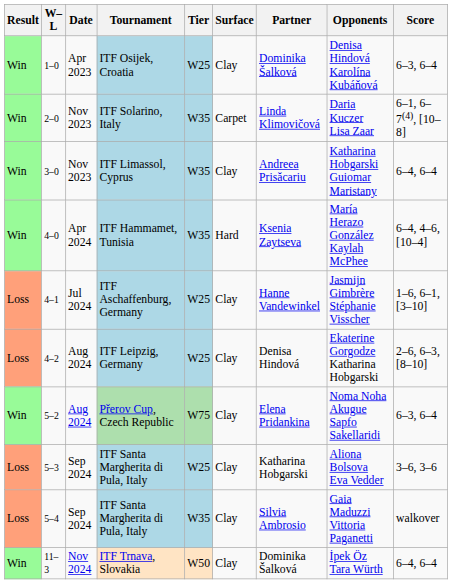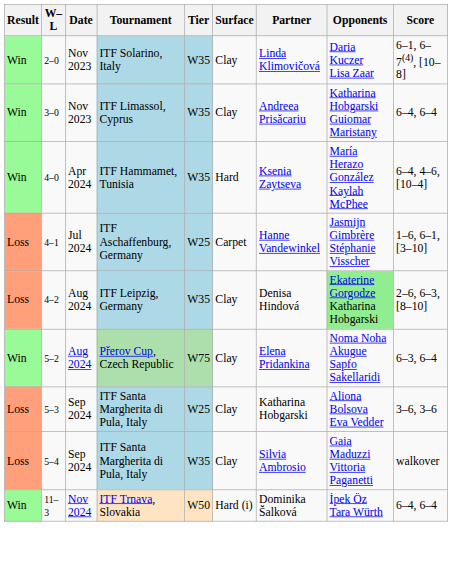 <table class="sortable wikitable">
 <tr>
 <th>Result</th>
 <th class="unsortable">W–L</th>
 <th>Date</th>
 <th>Tournament</th>
 <th>Tier</th>
 <th>Surface</th>
 <th>Partner</th>
 <th>Opponents</th>
 <th class="unsortable">Score</th>
 </tr>
 <tr>
 <td style="background:#98FB98;">Win</td>
-<td><small>1–0</small></td>
-<td>Apr 2023</td>
-<td style="background:lightblue;">ITF Osijek, Croatia</td>
-<td style="background:lightblue;">W25</td>
-<td>Clay</td>
-<td> <a href='#'>Dominika Šalková</a></td>
-<td> <a href='#'>Denisa Hindová</a> <br>  <a href='#'>Karolína Kubáňová</a></td>
-<td>6–3, 6–4</td>
-</tr>
-<tr>
-<td style="background:#98FB98;">Win</td>
 <td><small>2–0</small></td>
 <td>Nov 2023</td>
 <td style="background:lightblue;">ITF Solarino, Italy</td>
 <td style="background:lightblue;">W35</td>
-<td>Carpet</td>
+<td>Clay</td>
 <td> <a href='#'>Linda Klimovičová</a></td>
 <td> <a href='#'>Daria Kuczer</a> <br>  <a href='#'>Lisa Zaar</a></td>
 <td>6–1, 6–7<sup>(4)</sup>, [10–8]</td>
 </tr>
 <tr>
 <td style="background:#98FB98;">Win</td>
 <td><small>3–0</small></td>
 <td>Nov 2023</td>
 <td style="background:lightblue;">ITF Limassol, Cyprus</td>
 <td style="background:lightblue;">W35</td>
 <td>Clay</td>
 <td> <a href='#'>Andreea Prisăcariu</a></td>
 <td> <a href='#'>Katharina Hobgarski</a> <br>  <a href='#'>Guiomar Maristany</a></td>
 <td>6–4, 6–4</td>
 </tr>
 <tr>
 <td style="background:#98FB98;">Win</td>
 <td><small>4–0</small></td>
 <td>Apr 2024</td>
 <td style="background:lightblue;">ITF Hammamet, Tunisia</td>
 <td style="background:lightblue;">W35</td>
 <td>Hard</td>
 <td> <a href='#'>Ksenia Zaytseva</a></td>
 <td> <a href='#'>María Herazo González</a> <br>  <a href='#'>Kaylah McPhee</a></td>
 <td>6–4, 4–6, [10–4]</td>
 </tr>
 <tr>
 <td style="background:#ffa07a;">Loss</td>
 <td><small>4–1</small></td>
 <td>Jul 2024</td>
 <td style="background:lightblue;">ITF Aschaffenburg, Germany</td>
 <td style="background:lightblue;">W25</td>
-<td>Clay</td>
+<td>Carpet</td>
 <td> <a href='#'>Hanne Vandewinkel</a></td>
 <td> <a href='#'>Jasmijn Gimbrère</a> <br>  <a href='#'>Stéphanie Visscher</a></td>
 <td>1–6, 6–1, [3–10]</td>
 </tr>
 <tr>
 <td style="background:#ffa07a;">Loss</td>
 <td><small>4–2</small></td>
 <td>Aug 2024</td>
 <td style="background:lightblue;">ITF Leipzig, Germany</td>
-<td style="background:lightblue;">W25</td>
+<td style="background:lightblue;">W35</td>
 <td>Clay</td>
 <td> Denisa Hindová</td>
-<td> <a href='#'>Ekaterine Gorgodze</a> <br>  Katharina Hobgarski</td>
+<td style="background: lightgreen;"> <a href='#'>Ekaterine Gorgodze</a> <br>  Katharina Hobgarski</td>
 <td>2–6, 6–3, [8–10]</td>
 </tr>
 <tr>
 <td style="background:#98FB98;">Win</td>
 <td><small>5–2</small></td>
 <td><a href='#'>Aug 2024</a></td>
 <td style="background:#addfad;"><a href='#'>Přerov Cup</a>, Czech Republic</td>
 <td style="background:#addfad;">W75</td>
 <td>Clay</td>
 <td> <a href='#'>Elena Pridankina</a></td>
 <td> <a href='#'>Noma Noha Akugue</a> <br>  <a href='#'>Sapfo Sakellaridi</a></td>
 <td>6–3, 6–4</td>
 </tr>
 <tr>
 <td style="background:#ffa07a;">Loss</td>
 <td><small>5–3</small></td>
 <td>Sep 2024</td>
 <td style="background:lightblue;">ITF Santa Margherita di Pula, Italy</td>
 <td style="background:lightblue;">W25</td>
 <td>Clay</td>
 <td> Katharina Hobgarski</td>
 <td> <a href='#'>Aliona Bolsova</a> <br>  <a href='#'>Eva Vedder</a></td>
 <td>3–6, 3–6</td>
 </tr>
 <tr>
 <td style="background:#ffa07a;">Loss</td>
 <td><small>5–4</small></td>
 <td>Sep 2024</td>
 <td style="background:lightblue;">ITF Santa Margherita di Pula, Italy</td>
 <td style="background:lightblue;">W35</td>
 <td>Clay</td>
 <td> <a href='#'>Silvia Ambrosio</a></td>
 <td> <a href='#'>Gaia Maduzzi</a> <br> <a href='#'>Vittoria Paganetti</a></td>
 <td>walkover</td>
 </tr>
 <tr>
 <td style="background:#98FB98;">Win</td>
 <td><small>11–3</small></td>
 <td><a href='#'>Nov 2024</a></td>
 <td style="background:#ffe4c4;"><a href='#'>ITF Trnava</a>, Slovakia</td>
 <td style="background:#ffe4c4;">W50</td>
-<td>Clay</td>
+<td>Hard (i)</td>
 <td> Dominika Šalková</td>
 <td> <a href='#'>İpek Öz</a><br> <a href='#'>Tara Würth</a></td>
 <td>6–4, 6–4</td>
 </tr>
 </table>
